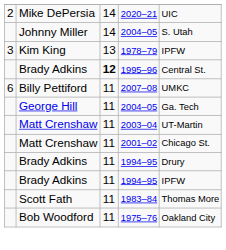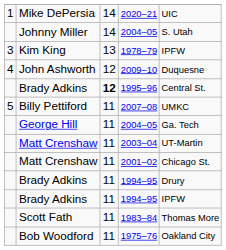 <table class="wikitable">
 <tr>
 </tr>
 <tr>
-<td>2</td>
+<td>1</td>
 <td>Mike DePersia</td>
 <td>14</td>
 <td style="font-size:80%;"><a href='#'>2020–21</a></td>
 <td style="font-size:80%;">UIC</td>
 </tr>
 <tr>
 <td></td>
 <td>Johnny Miller</td>
 <td>14</td>
 <td style="font-size:80%;"><a href='#'>2004–05</a></td>
 <td style="font-size:80%;">S. Utah</td>
 </tr>
 <tr>
 <td>3</td>
 <td>Kim King</td>
 <td>13</td>
 <td style="font-size:80%;"><a href='#'>1978–79</a></td>
 <td style="font-size:80%;">IPFW</td>
 </tr>
 <tr>
+<td>4</td>
+<td>John Ashworth</td>
+<td>12</td>
+<td style="font-size:80%;"><a href='#'>2009–10</a></td>
+<td style="font-size:80%;">Duquesne</td>
+</tr>
+<tr>
 <td></td>
 <td>Brady Adkins</td>
 <td><strong>12</strong></td>
 <td style="font-size:80%;"><a href='#'>1995–96</a></td>
 <td style="font-size:80%;">Central St.</td>
 </tr>
 <tr>
-<td>6</td>
+<td>5</td>
 <td>Billy Pettiford</td>
 <td>11</td>
 <td style="font-size:80%;"><a href='#'>2007–08</a></td>
 <td style="font-size:80%;">UMKC</td>
 </tr>
 <tr>
 <td></td>
 <td><a href='#'>George Hill</a></td>
 <td>11</td>
 <td style="font-size:80%;"><a href='#'>2004–05</a></td>
 <td style="font-size:80%;">Ga. Tech</td>
 </tr>
 <tr>
 <td></td>
 <td><a href='#'>Matt Crenshaw</a></td>
 <td>11</td>
 <td style="font-size:80%;"><a href='#'>2003–04</a></td>
 <td style="font-size:80%;">UT-Martin</td>
 </tr>
 <tr>
 <td></td>
 <td>Matt Crenshaw</td>
 <td>11</td>
 <td style="font-size:80%;"><a href='#'>2001–02</a></td>
 <td style="font-size:80%;">Chicago St.</td>
 </tr>
 <tr>
 <td></td>
 <td>Brady Adkins</td>
 <td>11</td>
 <td style="font-size:80%;"><a href='#'>1994–95</a></td>
 <td style="font-size:80%;">Drury</td>
 </tr>
 <tr>
 <td></td>
 <td>Brady Adkins</td>
 <td>11</td>
 <td style="font-size:80%;"><a href='#'>1994–95</a></td>
 <td style="font-size:80%;">IPFW</td>
 </tr>
 <tr>
 <td></td>
 <td>Scott Fath</td>
 <td>11</td>
 <td style="font-size:80%;"><a href='#'>1983–84</a></td>
 <td style="font-size:80%;">Thomas More</td>
 </tr>
 <tr>
 <td></td>
 <td>Bob Woodford</td>
 <td>11</td>
 <td style="font-size:80%;"><a href='#'>1975–76</a></td>
 <td style="font-size:80%;">Oakland City</td>
 </tr>
 </table>
